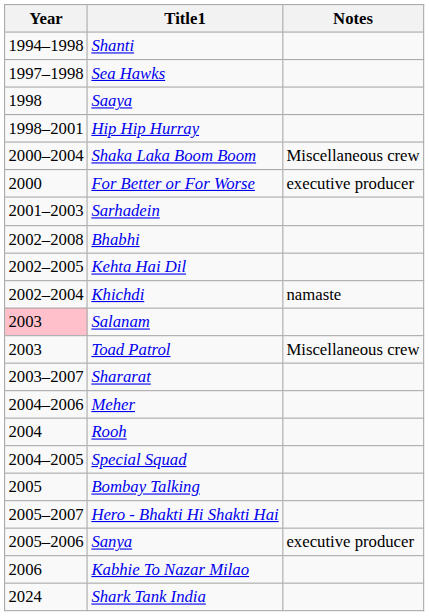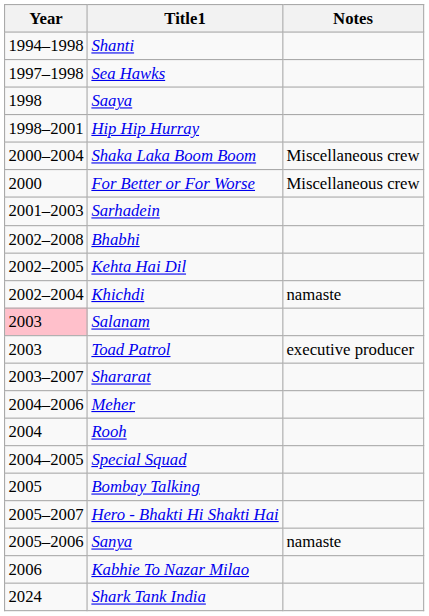 <table class="wikitable sortable" style="font-size: 95%;">
 <tr>
 <th>Year</th>
 <th>Title1</th>
 <th>Notes</th>
 </tr>
 <tr>
 <td>1994–1998</td>
 <td><em><a href='#'>Shanti</a></em></td>
 <td></td>
 </tr>
 <tr>
 <td>1997–1998</td>
 <td><em><a href='#'>Sea Hawks</a></em></td>
 <td></td>
 </tr>
 <tr>
 <td>1998</td>
 <td><em><a href='#'>Saaya</a></em></td>
 <td></td>
 </tr>
 <tr>
 <td>1998–2001</td>
 <td><em><a href='#'>Hip Hip Hurray</a></em></td>
 <td></td>
 </tr>
 <tr>
 <td>2000–2004</td>
 <td><em><a href='#'>Shaka Laka Boom Boom</a></em></td>
 <td>Miscellaneous crew</td>
 </tr>
 <tr>
 <td>2000</td>
 <td><em><a href='#'>For Better or For Worse</a></em></td>
-<td>executive producer</td>
+<td>Miscellaneous crew</td>
 </tr>
 <tr>
 <td>2001–2003</td>
 <td><em><a href='#'>Sarhadein</a></em></td>
 <td></td>
 </tr>
 <tr>
 <td>2002–2008</td>
 <td><em><a href='#'>Bhabhi</a></em></td>
 <td></td>
 </tr>
 <tr>
 <td>2002–2005</td>
 <td><em><a href='#'>Kehta Hai Dil</a></em></td>
 <td></td>
 </tr>
 <tr>
 <td>2002–2004</td>
 <td><em><a href='#'>Khichdi</a></em></td>
 <td>namaste</td>
 </tr>
 <tr>
 <td style="background: pink;">2003</td>
 <td><em><a href='#'>Salanam</a></em></td>
 <td></td>
 </tr>
 <tr>
 <td>2003</td>
 <td><em><a href='#'>Toad Patrol</a></em></td>
-<td>Miscellaneous crew</td>
+<td>executive producer</td>
 </tr>
 <tr>
 <td>2003–2007</td>
 <td><em><a href='#'>Shararat</a></em></td>
 <td></td>
 </tr>
 <tr>
 <td>2004–2006</td>
 <td><em><a href='#'>Meher</a></em></td>
 <td></td>
 </tr>
 <tr>
 <td>2004</td>
 <td><em><a href='#'>Rooh</a></em></td>
 <td></td>
 </tr>
 <tr>
 <td>2004–2005</td>
 <td><em><a href='#'>Special Squad</a></em></td>
 <td></td>
 </tr>
 <tr>
 <td>2005</td>
 <td><em><a href='#'>Bombay Talking</a></em></td>
 <td></td>
 </tr>
 <tr>
 <td>2005–2007</td>
 <td><em><a href='#'>Hero - Bhakti Hi Shakti Hai</a></em></td>
 <td></td>
 </tr>
 <tr>
 <td>2005–2006</td>
 <td><em><a href='#'>Sanya</a></em></td>
-<td>executive producer</td>
+<td>namaste</td>
 </tr>
 <tr>
 <td>2006</td>
 <td><em><a href='#'>Kabhie To Nazar Milao</a></em></td>
 <td></td>
 </tr>
 <tr>
 <td>2024</td>
 <td><em><a href='#'>Shark Tank India</a></em></td>
 <td></td>
 </tr>
 </table>
